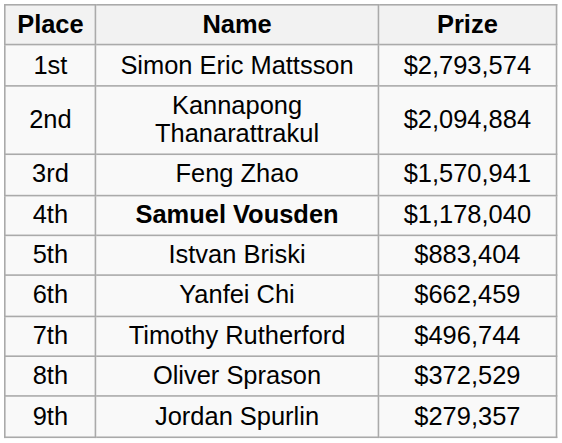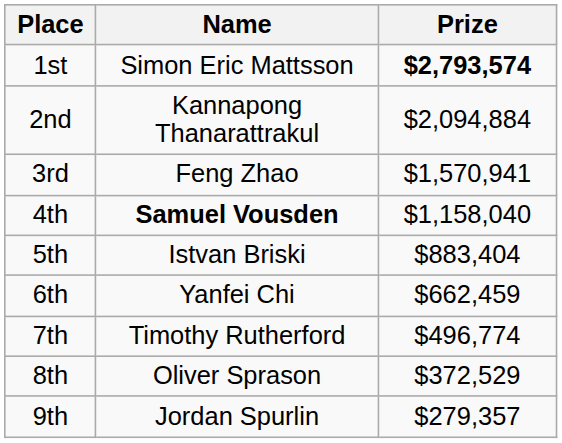 <table class="wikitable">
 <tr>
 <th width="50">Place</th>
 <th width="170">Name</th>
 <th width="105">Prize</th>
 </tr>
 <tr>
 <td align=center>1st</td>
 <td align=center>Simon Eric Mattsson</td>
-<td align=center>$2,793,574</td>
+<td align=center><strong>$2,793,574</strong></td>
 </tr>
 <tr>
 <td align=center>2nd</td>
 <td align=center>Kannapong Thanarattrakul</td>
 <td align=center>$2,094,884</td>
 </tr>
 <tr>
 <td align=center>3rd</td>
 <td align=center>Feng Zhao</td>
 <td align=center>$1,570,941</td>
 </tr>
 <tr>
 <td align=center>4th</td>
 <td align=center><strong>Samuel Vousden</strong></td>
-<td align=center>$1,178,040</td>
+<td align=center>$1,158,040</td>
 </tr>
 <tr>
 <td align=center>5th</td>
 <td align=center>Istvan Briski</td>
 <td align=center>$883,404</td>
 </tr>
 <tr>
 <td align=center>6th</td>
 <td align=center>Yanfei Chi</td>
 <td align=center>$662,459</td>
 </tr>
 <tr>
 <td align=center>7th</td>
 <td align=center>Timothy Rutherford</td>
-<td align=center>$496,744</td>
+<td align=center>$496,774</td>
 </tr>
 <tr>
 <td align=center>8th</td>
 <td align=center>Oliver Sprason</td>
 <td align=center>$372,529</td>
 </tr>
 <tr>
 <td align=center>9th</td>
 <td align=center>Jordan Spurlin</td>
 <td align=center>$279,357</td>
 </tr>
 </table>
